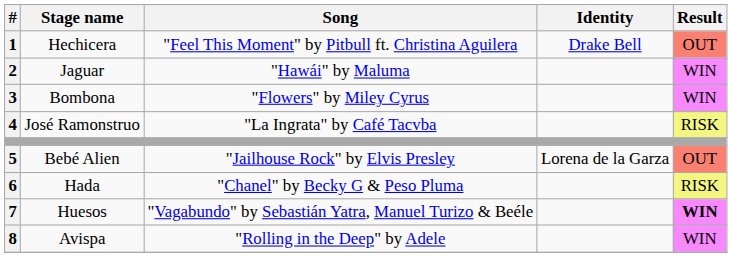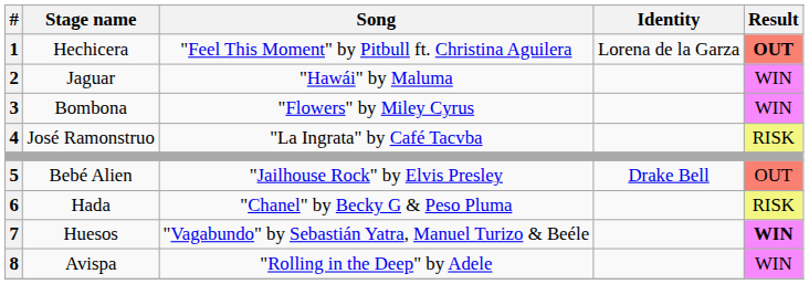 <table class="wikitable plainrowheaders" style="text-align: center;">
 <tr>
 <th>#</th>
 <th>Stage name</th>
 <th>Song</th>
 <th>Identity</th>
 <th>Result</th>
 </tr>
 <tr>
 <th>1</th>
 <td>Hechicera</td>
 <td>"<a href='#'>Feel This Moment</a>" by <a href='#'>Pitbull</a> ft. <a href='#'>Christina Aguilera</a></td>
-<td><a href='#'>Drake Bell</a></td>
-<td bgcolor=salmon>OUT</td>
+<td>Lorena de la Garza</td>
+<td bgcolor=salmon><strong>OUT</strong></td>
 </tr>
 <tr>
 <th>2</th>
 <td>Jaguar</td>
 <td>"<a href='#'>Hawái</a>" by <a href='#'>Maluma</a></td>
 <td></td>
 <td bgcolor=#F888FD>WIN</td>
 </tr>
 <tr>
 <th>3</th>
 <td>Bombona</td>
 <td>"<a href='#'>Flowers</a>" by <a href='#'>Miley Cyrus</a></td>
 <td></td>
 <td bgcolor=#F888FD>WIN</td>
 </tr>
 <tr>
 <th>4</th>
 <td>José Ramonstruo</td>
 <td>"La Ingrata" by <a href='#'>Café Tacvba</a></td>
 <td></td>
 <td bgcolor=#F3F781>RISK</td>
 </tr>
 <tr>
 <td colspan="5" style="background:darkgray"></td>
 </tr>
 <tr>
 <th>5</th>
 <td>Bebé Alien</td>
 <td>"<a href='#'>Jailhouse Rock</a>" by <a href='#'>Elvis Presley</a></td>
-<td>Lorena de la Garza</td>
+<td><a href='#'>Drake Bell</a></td>
 <td bgcolor=salmon>OUT</td>
 </tr>
 <tr>
 <th>6</th>
 <td>Hada</td>
 <td>"<a href='#'>Chanel</a>" by <a href='#'>Becky G</a> & <a href='#'>Peso Pluma</a></td>
 <td></td>
 <td bgcolor=#F3F781>RISK</td>
 </tr>
 <tr>
 <th>7</th>
 <td>Huesos</td>
 <td>"<a href='#'>Vagabundo</a>" by <a href='#'>Sebastián Yatra</a>, <a href='#'>Manuel Turizo</a> & Beéle</td>
 <td></td>
 <td bgcolor=#F888FD><strong>WIN</strong></td>
 </tr>
 <tr>
 <th>8</th>
 <td>Avispa</td>
 <td>"<a href='#'>Rolling in the Deep</a>" by <a href='#'>Adele</a></td>
 <td></td>
 <td bgcolor=#F888FD>WIN</td>
 </tr>
 <tr>
 </tr>
 </table>
